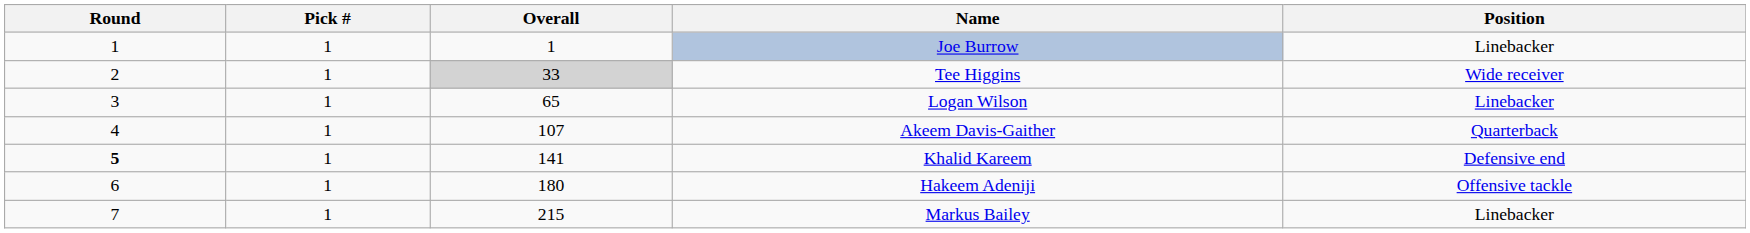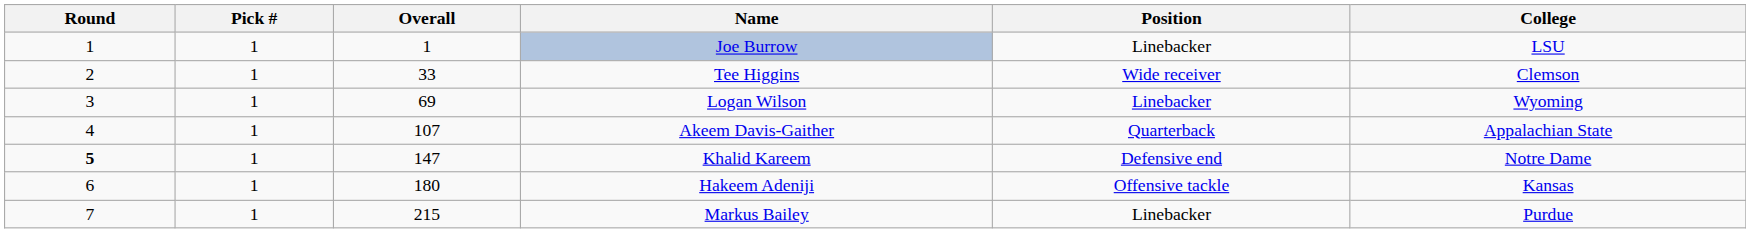 <table class="wikitable sortable sortable" style="width: 100%; text-align:center">
 <tr>
 <th>Round</th>
 <th>Pick #</th>
 <th>Overall</th>
 <th>Name</th>
 <th>Position</th>
+<th>College</th>
 </tr>
 <tr>
 <td>1</td>
 <td>1</td>
 <td>1</td>
 <td bgcolor=lightsteelblue><a href='#'>Joe Burrow</a></td>
 <td>Linebacker</td>
+<td><a href='#'>LSU</a></td>
 </tr>
 <tr>
 <td>2</td>
 <td>1</td>
-<td style="background: lightgrey;">33</td>
+<td>33</td>
 <td><a href='#'>Tee Higgins</a></td>
 <td><a href='#'>Wide receiver</a></td>
+<td><a href='#'>Clemson</a></td>
 </tr>
 <tr>
 <td>3</td>
 <td>1</td>
-<td>65</td>
+<td>69</td>
 <td><a href='#'>Logan Wilson</a></td>
 <td><a href='#'>Linebacker</a></td>
+<td><a href='#'>Wyoming</a></td>
 </tr>
 <tr>
 <td>4</td>
 <td>1</td>
 <td>107</td>
 <td><a href='#'>Akeem Davis-Gaither</a></td>
 <td><a href='#'>Quarterback</a></td>
+<td><a href='#'>Appalachian State</a></td>
 </tr>
 <tr>
 <td><strong>5</strong></td>
 <td>1</td>
-<td>141</td>
+<td>147</td>
 <td><a href='#'>Khalid Kareem</a></td>
 <td><a href='#'>Defensive end</a></td>
+<td><a href='#'>Notre Dame</a></td>
 </tr>
 <tr>
 <td>6</td>
 <td>1</td>
 <td>180</td>
 <td><a href='#'>Hakeem Adeniji</a></td>
 <td><a href='#'>Offensive tackle</a></td>
+<td><a href='#'>Kansas</a></td>
 </tr>
 <tr>
 <td>7</td>
 <td>1</td>
 <td>215</td>
 <td><a href='#'>Markus Bailey</a></td>
 <td>Linebacker</td>
+<td><a href='#'>Purdue</a></td>
 </tr>
 </table>
